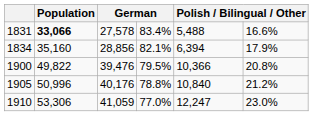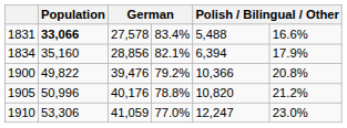 <table class="wikitable">
 <tr>
 <th></th>
 <th>Population</th>
 <th colspan="2">German</th>
 <th colspan="2">Polish / Bilingual / Other</th>
 </tr>
 <tr>
 <td>1831</td>
 <td><strong>33,066</strong></td>
 <td>27,578</td>
 <td>83.4%</td>
 <td>5,488</td>
 <td>16.6%</td>
 </tr>
 <tr>
 <td>1834</td>
 <td>35,160</td>
 <td>28,856</td>
 <td>82.1%</td>
 <td>6,394</td>
 <td>17.9%</td>
 </tr>
 <tr>
 <td>1900</td>
 <td>49,822</td>
 <td>39,476</td>
-<td>79.5%</td>
+<td>79.2%</td>
 <td>10,366</td>
 <td>20.8%</td>
 </tr>
 <tr>
 <td>1905</td>
 <td>50,996</td>
 <td>40,176</td>
 <td>78.8%</td>
-<td>10,840</td>
+<td>10,820</td>
 <td>21.2%</td>
 </tr>
 <tr>
 <td>1910</td>
 <td>53,306</td>
 <td>41,059</td>
 <td>77.0%</td>
 <td>12,247</td>
 <td>23.0%</td>
 </tr>
 </table>
